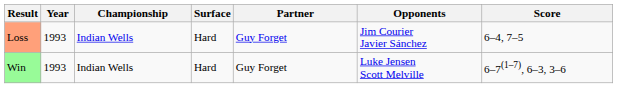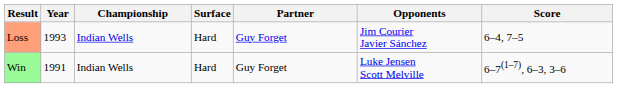 <table class="sortable wikitable">
 <tr>
 <th style="width:45px">Result</th>
 <th style="width:40px">Year</th>
 <th style="width:160px">Championship</th>
 <th style="width:50px">Surface</th>
 <th style="width:170px">Partner</th>
 <th style="width:170px">Opponents</th>
 <th style="width:180px" class="unsortable">Score</th>
 </tr>
 <tr>
 <td style="background:#ffa07a;">Loss</td>
 <td>1993</td>
 <td><a href='#'>Indian Wells</a></td>
 <td>Hard</td>
 <td> <a href='#'>Guy Forget</a></td>
 <td> <a href='#'>Jim Courier</a> <br>  <a href='#'>Javier Sánchez</a></td>
 <td>6–4, 7–5</td>
 </tr>
 <tr>
 <td style="background:#98fb98;">Win</td>
-<td>1993</td>
+<td>1991</td>
 <td>Indian Wells</td>
 <td>Hard</td>
 <td> Guy Forget</td>
 <td> <a href='#'>Luke Jensen</a> <br>  <a href='#'>Scott Melville</a></td>
 <td>6–7<sup>(1–7)</sup>, 6–3, 3–6</td>
 </tr>
 </table>
